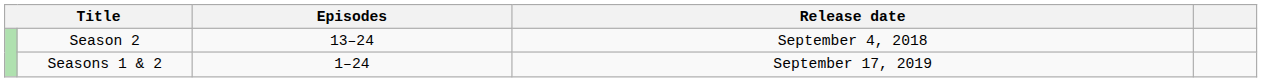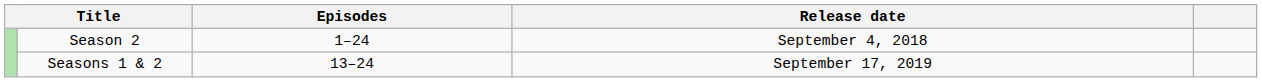 <table class="wikitable" style="text-align: center; width: 70%;">
 <tr>
 <th colspan="2" width="15%">Title</th>
 <th>Episodes</th>
 <th>Release date</th>
 <th width="5%"></th>
 </tr>
 <tr>
 <td rowspan="2" width="1%" style="background: #AFE1AF"></td>
 <td>Season 2</td>
-<td>13–24</td>
+<td>1–24</td>
 <td>September 4, 2018</td>
 <td></td>
 </tr>
 <tr>
 <td>Seasons 1 & 2</td>
-<td>1–24</td>
+<td>13–24</td>
 <td>September 17, 2019</td>
 <td></td>
 </tr>
 </table>
